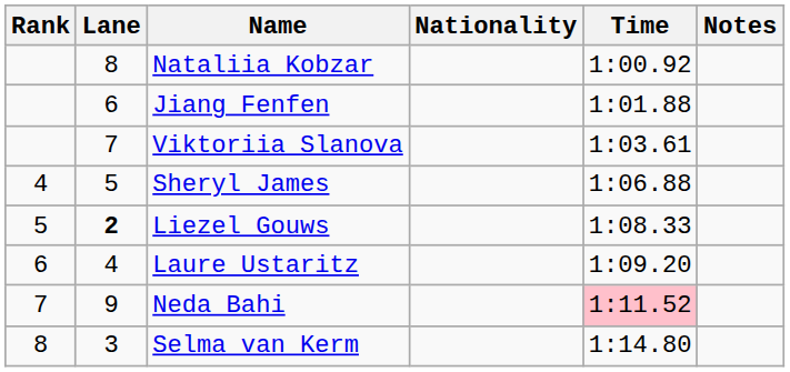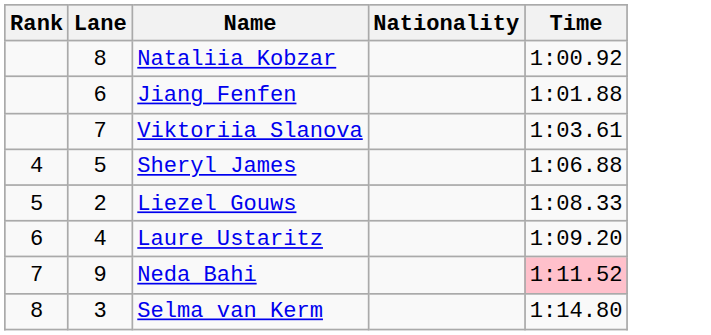 <table class="wikitable sortable" style="text-align:center">
 <tr>
 <th>Rank</th>
 <th>Lane</th>
 <th>Name</th>
 <th>Nationality</th>
 <th>Time</th>
-<th>Notes</th>
 </tr>
 <tr>
 <td></td>
 <td>8</td>
 <td align="left"><a href='#'>Nataliia Kobzar</a></td>
 <td align="left"></td>
 <td>1:00.92</td>
-<td></td>
 </tr>
 <tr>
 <td></td>
 <td>6</td>
 <td align="left"><a href='#'>Jiang Fenfen</a></td>
 <td align="left"></td>
 <td>1:01.88</td>
-<td></td>
 </tr>
 <tr>
 <td></td>
 <td>7</td>
 <td align="left"><a href='#'>Viktoriia Slanova</a></td>
 <td align="left"></td>
 <td>1:03.61</td>
-<td></td>
 </tr>
 <tr>
 <td>4</td>
 <td>5</td>
 <td align="left"><a href='#'>Sheryl James</a></td>
 <td align="left"></td>
 <td>1:06.88</td>
-<td></td>
 </tr>
 <tr>
 <td>5</td>
-<td><strong>2</strong></td>
+<td>2</td>
 <td align="left"><a href='#'>Liezel Gouws</a></td>
 <td align="left"></td>
 <td>1:08.33</td>
-<td></td>
 </tr>
 <tr>
 <td>6</td>
 <td>4</td>
 <td align="left"><a href='#'>Laure Ustaritz</a></td>
 <td align="left"></td>
 <td>1:09.20</td>
-<td></td>
 </tr>
 <tr>
 <td>7</td>
 <td>9</td>
 <td align="left"><a href='#'>Neda Bahi</a></td>
 <td align="left"></td>
 <td style="background: pink;">1:11.52</td>
-<td></td>
 </tr>
 <tr>
 <td>8</td>
 <td>3</td>
 <td align="left"><a href='#'>Selma van Kerm</a></td>
 <td align="left"></td>
 <td>1:14.80</td>
-<td></td>
 </tr>
 </table>
